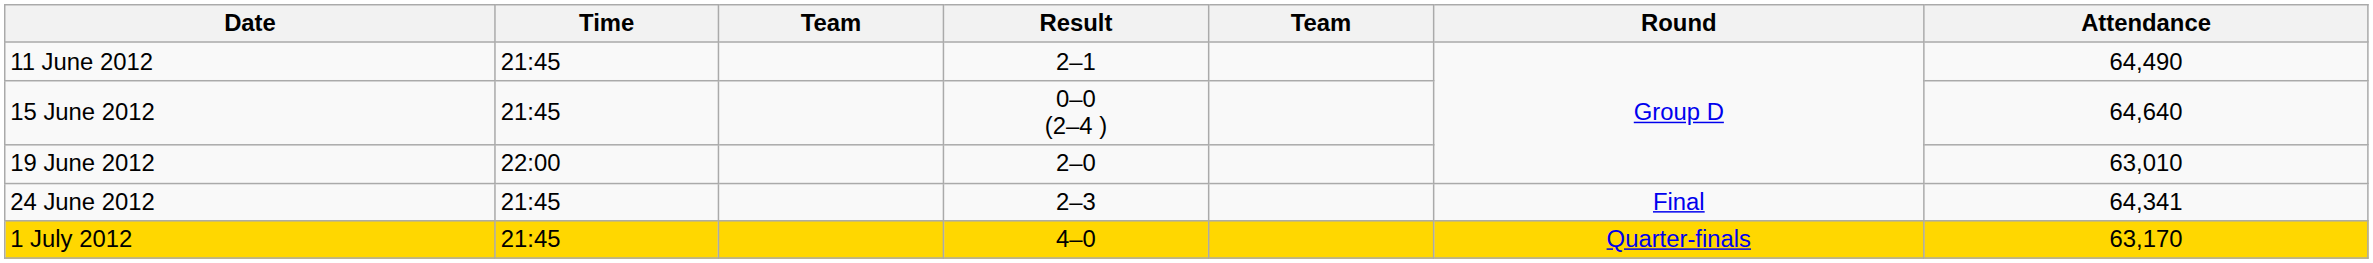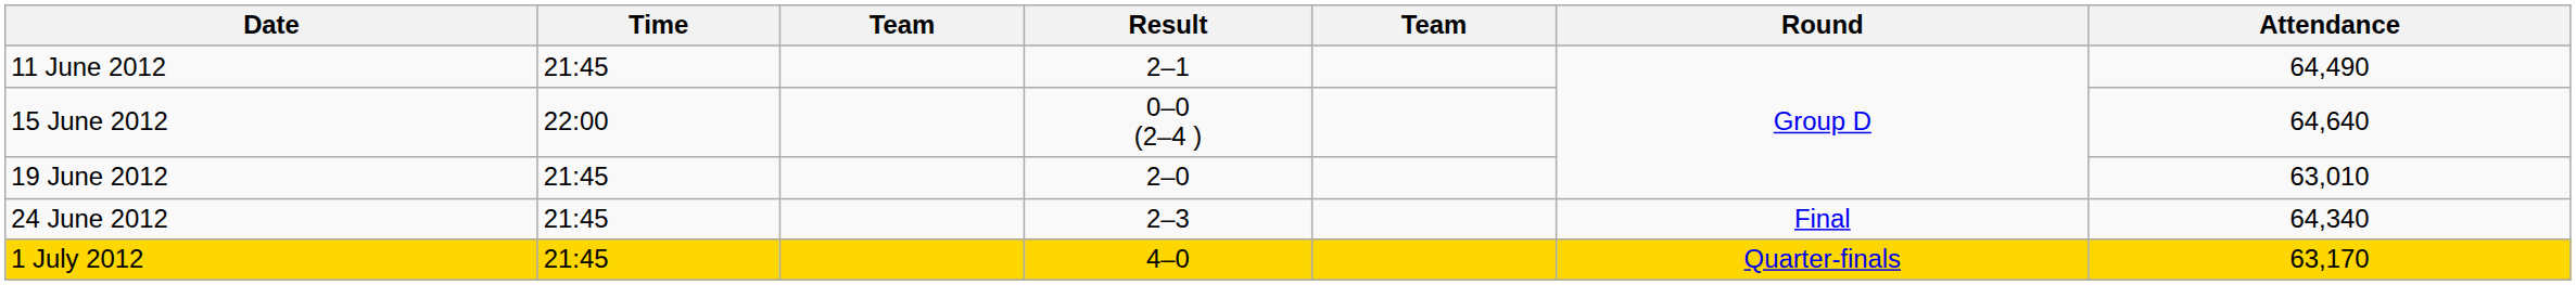 <table class="wikitable" style="text-align:left; width:80%;">
 <tr>
 <th>Date</th>
 <th>Time</th>
 <th>Team</th>
 <th>Result</th>
 <th>Team</th>
 <th>Round</th>
 <th>Attendance</th>
 </tr>
 <tr>
 <td>11 June 2012</td>
 <td>21:45</td>
 <td></td>
 <td align=center>2–1</td>
 <td></td>
 <td rowspan="3" style="text-align:center;"><a href='#'>Group D</a></td>
 <td align=center>64,490</td>
 </tr>
 <tr>
 <td>15 June 2012</td>
-<td>21:45</td>
+<td>22:00</td>
 <td></td>
 <td align=center>0–0 <br>(2–4 )</td>
 <td></td>
 <td align=center>64,640</td>
 </tr>
 <tr>
 <td>19 June 2012</td>
-<td>22:00</td>
+<td>21:45</td>
 <td></td>
 <td align=center>2–0</td>
 <td></td>
 <td align=center>63,010</td>
 </tr>
 <tr>
 <td>24 June 2012</td>
 <td>21:45</td>
 <td></td>
 <td align=center>2–3</td>
 <td></td>
 <td align=center><a href='#'>Final</a></td>
-<td align=center>64,341</td>
+<td align=center>64,340</td>
 </tr>
 <tr style="background:gold;">
 <td>1 July 2012</td>
 <td>21:45</td>
 <td></td>
 <td align=center>4–0</td>
 <td></td>
 <td align=center><a href='#'>Quarter-finals</a></td>
 <td align=center>63,170</td>
 </tr>
 </table>
